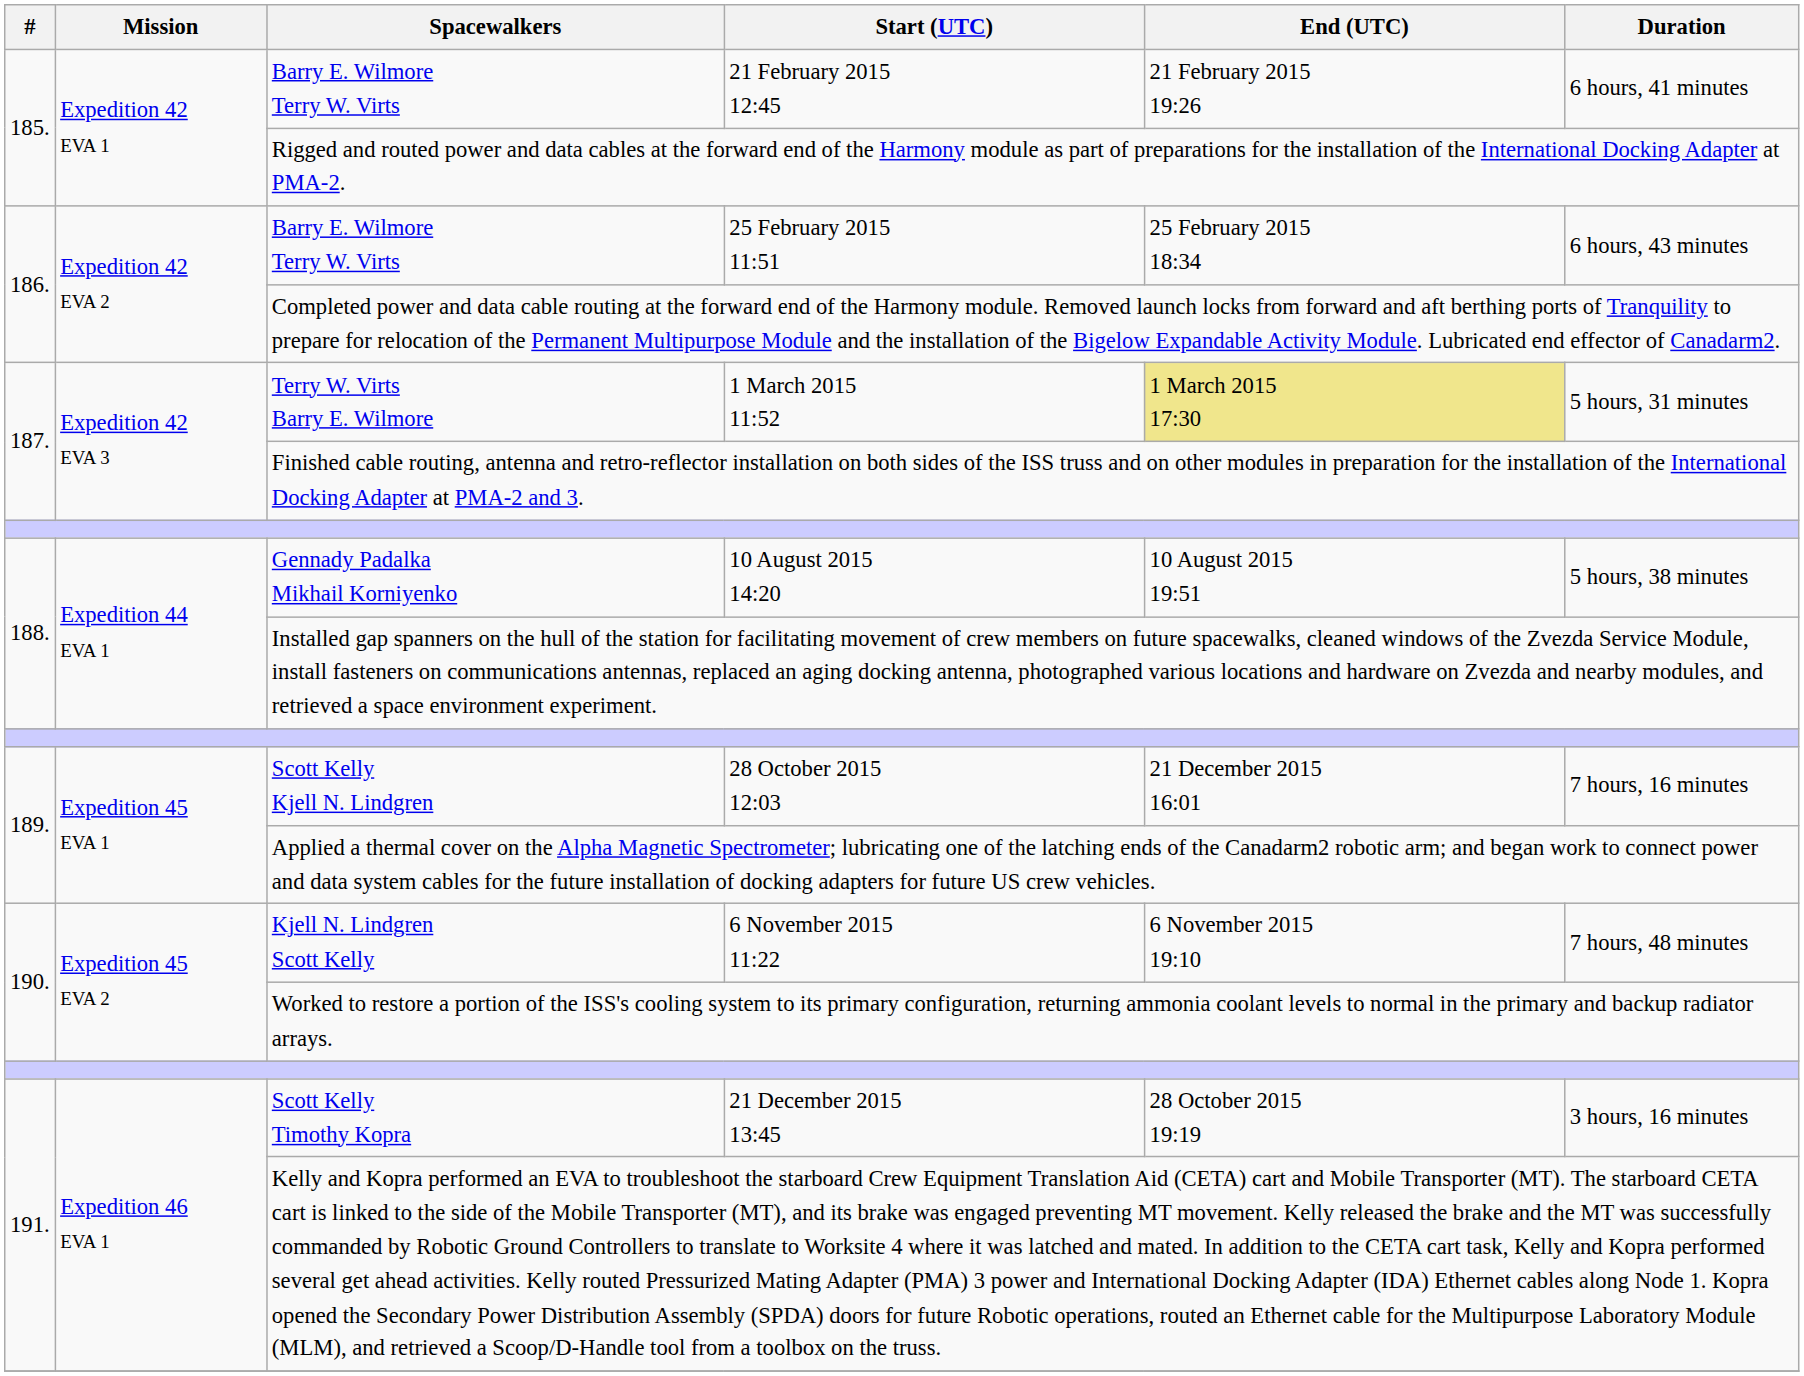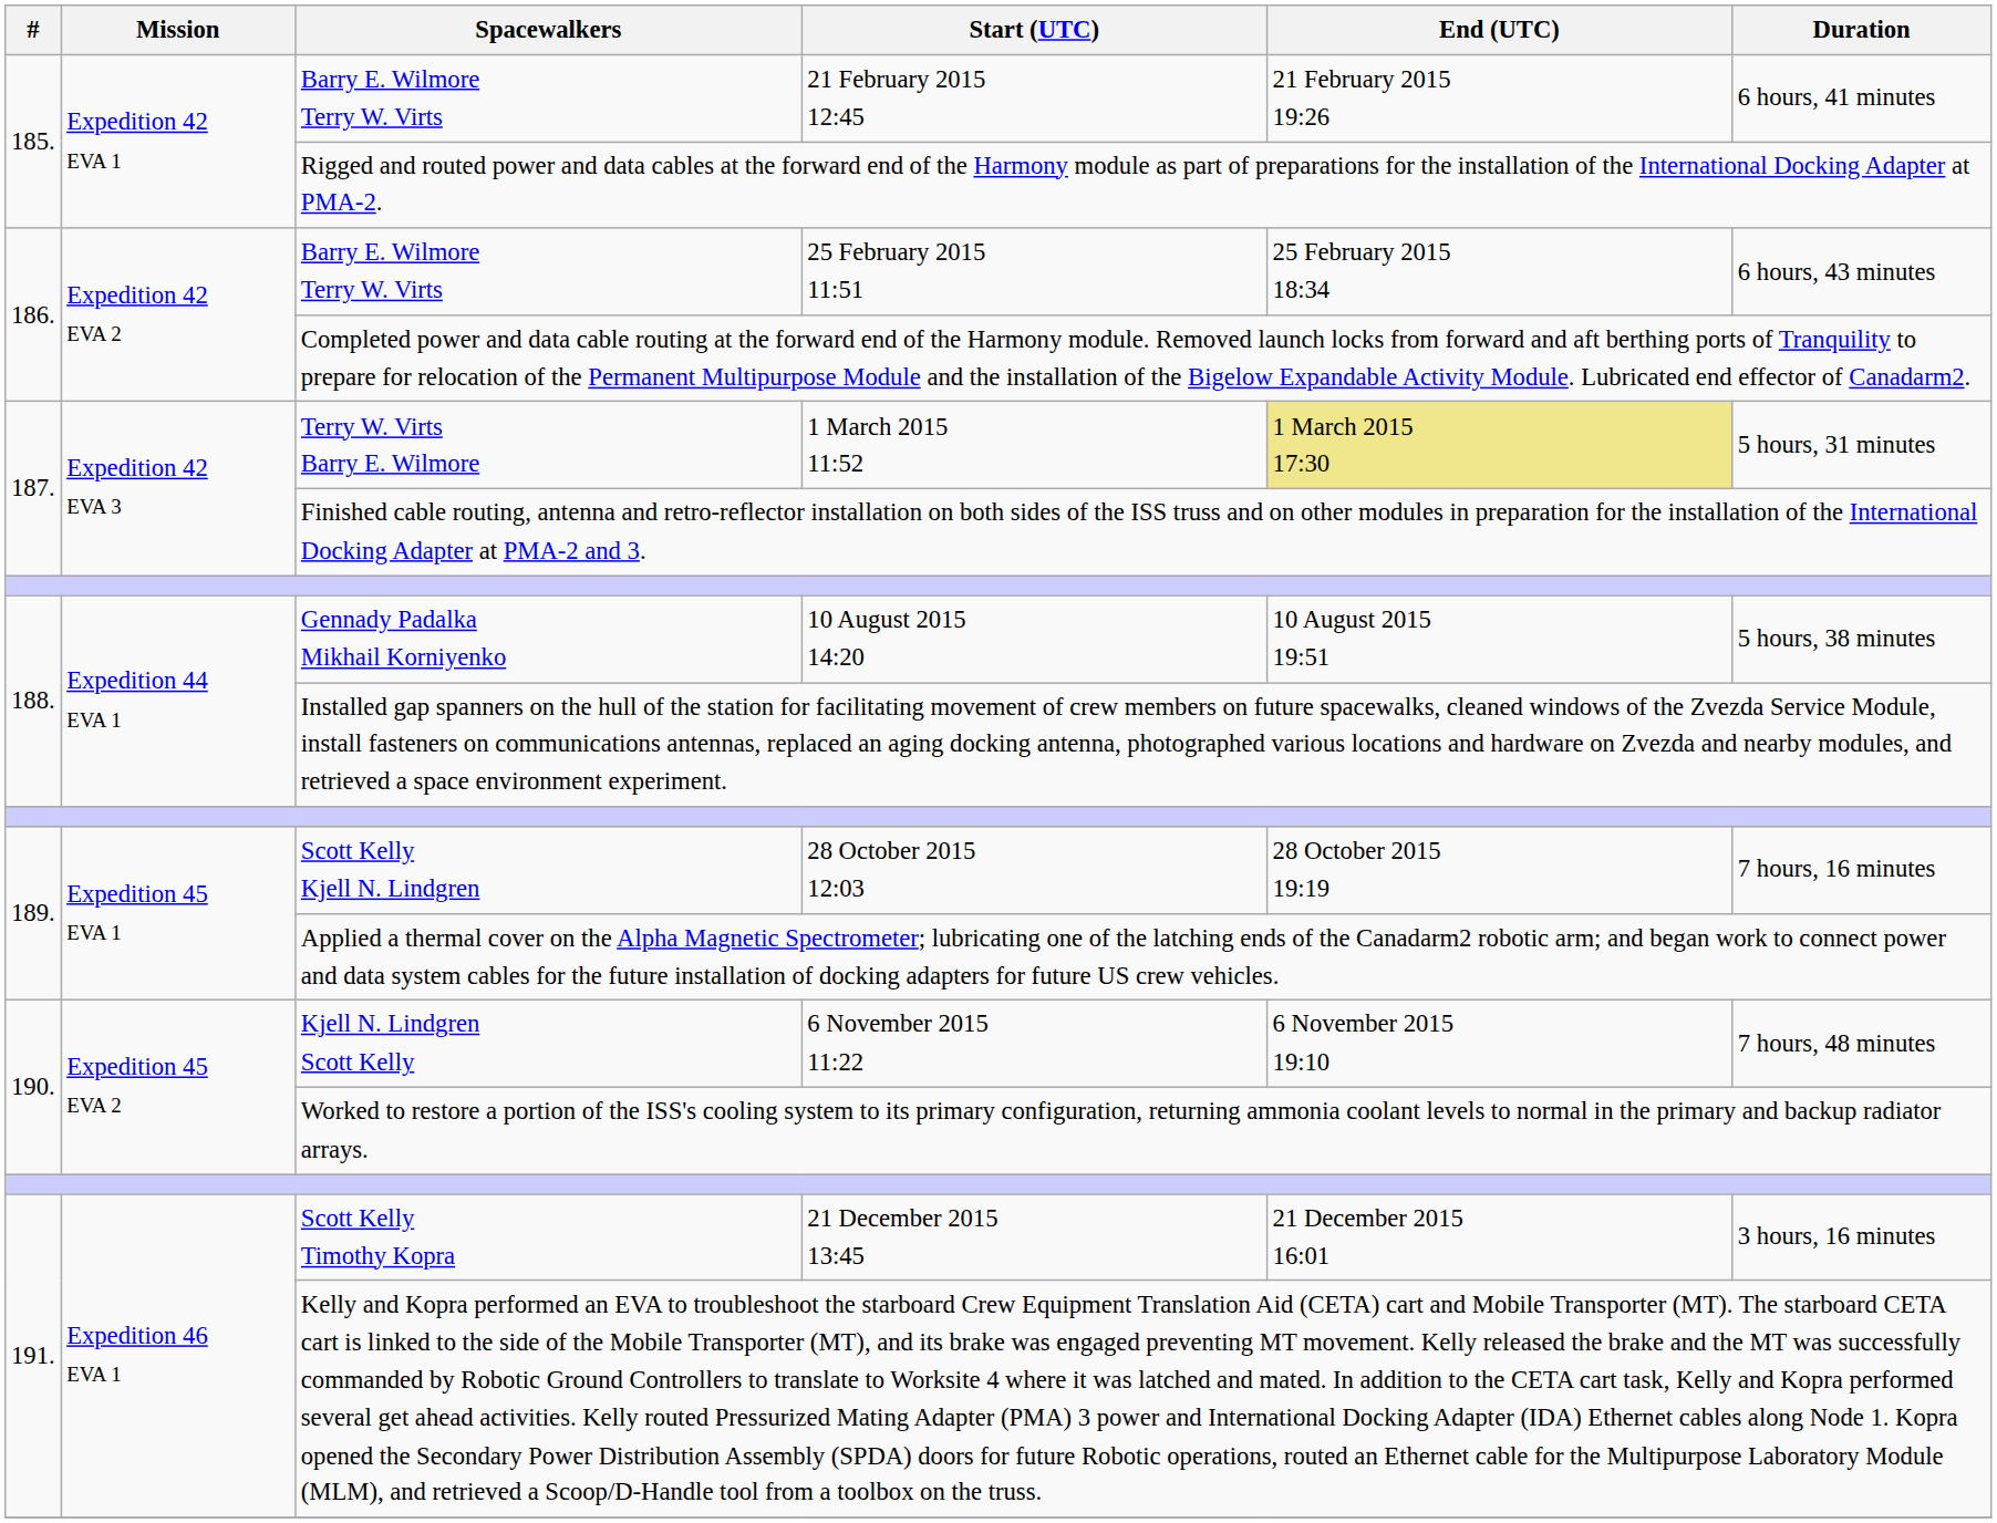 <table class="wikitable sortable sticky-header" style="font-size:0.95em; line-height:1.5em;">
 <tr>
 <th scope="col" width="25">#</th>
 <th scope="col" width="135">Mission</th>
 <th scope="col" width="300">Spacewalkers</th>
 <th scope="col" width="275">Start (<a href='#'>UTC</a>)</th>
 <th scope="col" width="275">End (UTC)</th>
 <th scope="col" width="150">Duration</th>
 </tr>
 <tr>
 <td rowspan=2>185.</td>
 <td rowspan=2><a href='#'>Expedition 42</a><br><small>EVA 1</small><br></td>
 <td> <a href='#'>Barry E. Wilmore</a><br> <a href='#'>Terry W. Virts</a></td>
 <td>21 February 2015<br>12:45</td>
 <td>21 February 2015<br>19:26</td>
 <td>6 hours, 41 minutes</td>
 </tr>
 <tr>
 <td colspan=4>Rigged and routed power and data cables at the forward end of the <a href='#'>Harmony</a> module as part of preparations for the installation of the <a href='#'>International Docking Adapter</a> at <a href='#'>PMA-2</a>.</td>
 </tr>
 <tr>
 <td rowspan=2>186.</td>
 <td rowspan=2><a href='#'>Expedition 42</a><br><small>EVA 2</small></td>
 <td> <a href='#'>Barry E. Wilmore</a><br> <a href='#'>Terry W. Virts</a></td>
 <td>25 February 2015<br>11:51</td>
 <td>25 February 2015<br>18:34</td>
 <td>6 hours, 43 minutes</td>
 </tr>
 <tr>
 <td colspan=4>Completed power and data cable routing at the forward end of the Harmony module. Removed launch locks from forward and aft berthing ports of <a href='#'>Tranquility</a> to prepare for relocation of the <a href='#'>Permanent Multipurpose Module</a> and the installation of the <a href='#'>Bigelow Expandable Activity Module</a>. Lubricated end effector of <a href='#'>Canadarm2</a>.</td>
 </tr>
 <tr>
 <td rowspan=2>187.</td>
 <td rowspan=2><a href='#'>Expedition 42</a><br><small>EVA 3</small></td>
 <td> <a href='#'>Terry W. Virts</a><br> <a href='#'>Barry E. Wilmore</a></td>
 <td>1 March 2015<br>11:52</td>
 <td style="background: khaki;">1 March 2015<br>17:30</td>
 <td>5 hours, 31 minutes</td>
 </tr>
 <tr>
 <td colspan=4>Finished cable routing, antenna and retro-reflector installation on both sides of the ISS truss and on other modules in preparation for the installation of the <a href='#'>International Docking Adapter</a> at <a href='#'>PMA-2 and 3</a>.</td>
 </tr>
 <tr>
 <td colspan=7 bgcolor=#ccccff height="5px"></td>
 </tr>
 <tr>
 <td rowspan=2>188.</td>
 <td rowspan=2><a href='#'>Expedition 44</a><br><small>EVA 1</small><br></td>
 <td> <a href='#'>Gennady Padalka</a><br> <a href='#'>Mikhail Korniyenko</a></td>
 <td>10 August 2015<br>14:20</td>
 <td>10 August 2015<br>19:51</td>
 <td>5 hours, 38 minutes</td>
 </tr>
 <tr>
 <td colspan=4>Installed gap spanners on the hull of the station for facilitating movement of crew members on future spacewalks, cleaned windows of the Zvezda Service Module, install fasteners on communications antennas, replaced an aging docking antenna, photographed various locations and hardware on Zvezda and nearby modules, and retrieved a space environment experiment.</td>
 </tr>
 <tr>
 <td colspan=7 bgcolor=#ccccff height="5px"></td>
 </tr>
 <tr>
 <td rowspan=2>189.</td>
 <td rowspan=2><a href='#'>Expedition 45</a><br><small>EVA 1</small><br></td>
 <td> <a href='#'>Scott Kelly</a><br> <a href='#'>Kjell N. Lindgren</a></td>
 <td>28 October 2015<br>12:03</td>
-<td>21 December 2015<br>16:01</td>
+<td>28 October 2015<br>19:19</td>
 <td>7 hours, 16 minutes</td>
 </tr>
 <tr>
 <td colspan=4>Applied a thermal cover on the <a href='#'>Alpha Magnetic Spectrometer</a>; lubricating one of the latching ends of the Canadarm2 robotic arm; and began work to connect power and data system cables for the future installation of docking adapters for future US crew vehicles.</td>
 </tr>
 <tr>
 <td rowspan=2>190.</td>
 <td rowspan=2><a href='#'>Expedition 45</a><br><small>EVA 2</small><br></td>
 <td> <a href='#'>Kjell N. Lindgren</a><br> <a href='#'>Scott Kelly</a></td>
 <td>6 November 2015<br>11:22</td>
 <td>6 November 2015<br>19:10</td>
 <td>7 hours, 48 minutes</td>
 </tr>
 <tr>
 <td colspan=4>Worked to restore a portion of the ISS's cooling system to its primary configuration, returning ammonia coolant levels to normal in the primary and backup radiator arrays.</td>
 </tr>
 <tr>
 <td colspan=7 bgcolor=#ccccff height="5px"></td>
 </tr>
 <tr>
 <td rowspan=2>191.</td>
 <td rowspan=2><a href='#'>Expedition 46</a><br><small>EVA 1</small><br></td>
 <td> <a href='#'>Scott Kelly</a><br> <a href='#'>Timothy Kopra</a></td>
 <td>21 December 2015<br>13:45</td>
-<td>28 October 2015<br>19:19</td>
+<td>21 December 2015<br>16:01</td>
 <td>3 hours, 16 minutes</td>
 </tr>
 <tr>
 <td colspan=4>Kelly and Kopra performed an EVA to troubleshoot the starboard Crew Equipment Translation Aid (CETA) cart and Mobile Transporter (MT). The starboard CETA cart is linked to the side of the Mobile Transporter (MT), and its brake was engaged preventing MT movement. Kelly released the brake and the MT was successfully commanded by Robotic Ground Controllers to translate to Worksite 4 where it was latched and mated. In addition to the CETA cart task, Kelly and Kopra performed several get ahead activities. Kelly routed Pressurized Mating Adapter (PMA) 3 power and International Docking Adapter (IDA) Ethernet cables along Node 1. Kopra opened the Secondary Power Distribution Assembly (SPDA) doors for future Robotic operations, routed an Ethernet cable for the Multipurpose Laboratory Module (MLM), and retrieved a Scoop/D-Handle tool from a toolbox on the truss.</td>
 </tr>
 <tr>
 </tr>
 </table>
